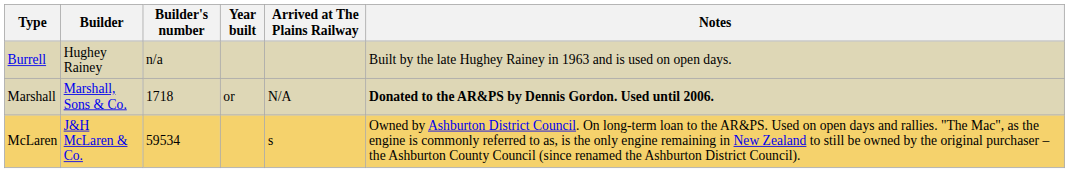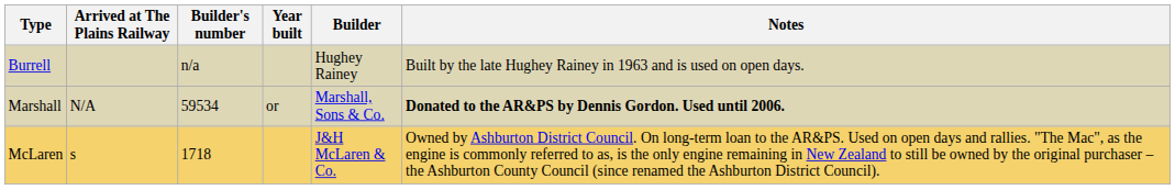 <table class="sortable wikitable" border="1">
 <tr>
 <th>Type</th>
-<th>Builder</th>
+<th>Arrived at The Plains Railway</th>
 <th>Builder's number</th>
 <th>Year built</th>
-<th>Arrived at The Plains Railway</th>
+<th>Builder</th>
 <th>Notes</th>
 </tr>
 <tr style="background:#DED7B6;">
 <td><a href='#'>Burrell</a></td>
-<td>Hughey Rainey</td>
+<td></td>
 <td>n/a</td>
 <td></td>
-<td></td>
+<td>Hughey Rainey</td>
 <td>Built by the late Hughey Rainey in 1963 and is used on open days.</td>
 </tr>
 <tr style="background:#DED7B6;">
 <td>Marshall</td>
+<td>N/A</td>
+<td>59534</td>
+<td> or </td>
 <td><a href='#'>Marshall, Sons & Co.</a></td>
-<td>1718</td>
-<td> or </td>
-<td>N/A</td>
 <td><strong>Donated to the AR&PS by Dennis Gordon. Used until 2006.</strong></td>
 </tr>
 <tr style="background:#F5D26C;">
 <td>McLaren</td>
+<td>s</td>
+<td>1718</td>
+<td></td>
 <td><a href='#'>J&H McLaren & Co.</a></td>
-<td>59534</td>
-<td></td>
-<td>s</td>
 <td>Owned by <a href='#'>Ashburton District Council</a>. On long-term loan to the AR&PS. Used on open days and rallies. "The Mac", as the engine is commonly referred to as, is the only engine remaining in <a href='#'>New Zealand</a> to still be owned by the original purchaser – the Ashburton County Council (since renamed the Ashburton District Council).</td>
 </tr>
 </table>
